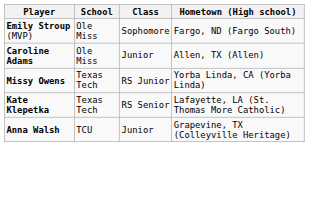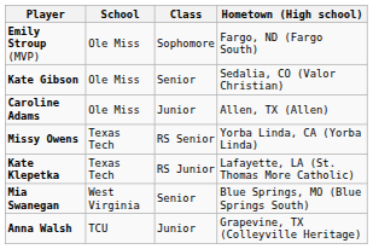 <table class="wikitable sortable" style="text-align: left; width:50%">
 <tr>
 <th>Player</th>
 <th>School</th>
 <th>Class</th>
 <th>Hometown (High school)</th>
 </tr>
 <tr>
 <td><strong>Emily Stroup</strong> (MVP)</td>
 <td>Ole Miss</td>
 <td>Sophomore</td>
 <td>Fargo, ND (Fargo South)</td>
 </tr>
 <tr>
+<td><strong>Kate Gibson</strong></td>
+<td>Ole Miss</td>
+<td>Senior</td>
+<td>Sedalia, CO (Valor Christian)</td>
+</tr>
+<tr>
 <td><strong>Caroline Adams</strong></td>
 <td>Ole Miss</td>
 <td>Junior</td>
 <td>Allen, TX (Allen)</td>
 </tr>
 <tr>
 <td><strong>Missy Owens</strong></td>
 <td>Texas Tech</td>
-<td>RS Junior</td>
+<td>RS Senior</td>
 <td>Yorba Linda, CA (Yorba Linda)</td>
 </tr>
 <tr>
 <td><strong>Kate Klepetka</strong></td>
 <td>Texas Tech</td>
-<td>RS Senior</td>
+<td>RS Junior</td>
 <td>Lafayette, LA (St. Thomas More Catholic)</td>
+</tr>
+<tr>
+<td><strong>Mia Swanegan</strong></td>
+<td>West Virginia</td>
+<td>Senior</td>
+<td>Blue Springs, MO (Blue Springs South)</td>
 </tr>
 <tr>
 <td><strong>Anna Walsh</strong></td>
 <td>TCU</td>
 <td>Junior</td>
 <td>Grapevine, TX (Colleyville Heritage)</td>
 </tr>
 </table>
